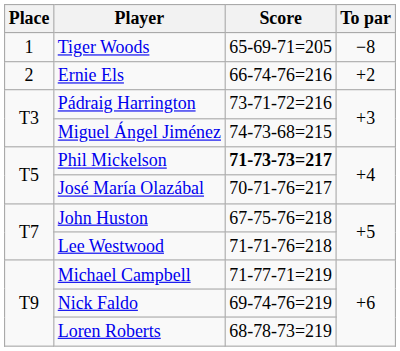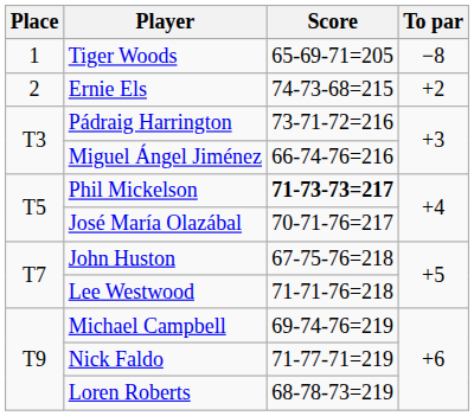 <table class="wikitable">
 <tr>
 <th>Place</th>
 <th>Player</th>
 <th>Score</th>
 <th>To par</th>
 </tr>
 <tr>
 <td align=center>1</td>
 <td> <a href='#'>Tiger Woods</a></td>
 <td>65-69-71=205</td>
 <td align=center>−8</td>
 </tr>
 <tr>
 <td align=center>2</td>
 <td> <a href='#'>Ernie Els</a></td>
-<td>66-74-76=216</td>
+<td>74-73-68=215</td>
 <td align=center>+2</td>
 </tr>
 <tr>
 <td rowspan="2"  align=center>T3</td>
 <td> <a href='#'>Pádraig Harrington</a></td>
 <td>73-71-72=216</td>
 <td rowspan="2" align=center>+3</td>
 </tr>
 <tr>
 <td> <a href='#'>Miguel Ángel Jiménez</a></td>
-<td>74-73-68=215</td>
+<td>66-74-76=216</td>
 </tr>
 <tr>
 <td rowspan="2" align=center>T5</td>
 <td> <a href='#'>Phil Mickelson</a></td>
 <td><strong>71-73-73=217</strong></td>
 <td rowspan="2" align=center>+4</td>
 </tr>
 <tr>
 <td> <a href='#'>José María Olazábal</a></td>
 <td>70-71-76=217</td>
 </tr>
 <tr>
 <td rowspan="2" align=center>T7</td>
 <td> <a href='#'>John Huston</a></td>
 <td>67-75-76=218</td>
 <td rowspan="2" align=center>+5</td>
 </tr>
 <tr>
 <td> <a href='#'>Lee Westwood</a></td>
 <td>71-71-76=218</td>
 </tr>
 <tr>
 <td rowspan="3" align=center>T9</td>
 <td> <a href='#'>Michael Campbell</a></td>
-<td>71-77-71=219</td>
+<td>69-74-76=219</td>
 <td rowspan="3" align=center>+6</td>
 </tr>
 <tr>
 <td> <a href='#'>Nick Faldo</a></td>
-<td>69-74-76=219</td>
+<td>71-77-71=219</td>
 </tr>
 <tr>
 <td> <a href='#'>Loren Roberts</a></td>
 <td>68-78-73=219</td>
 </tr>
 </table>
